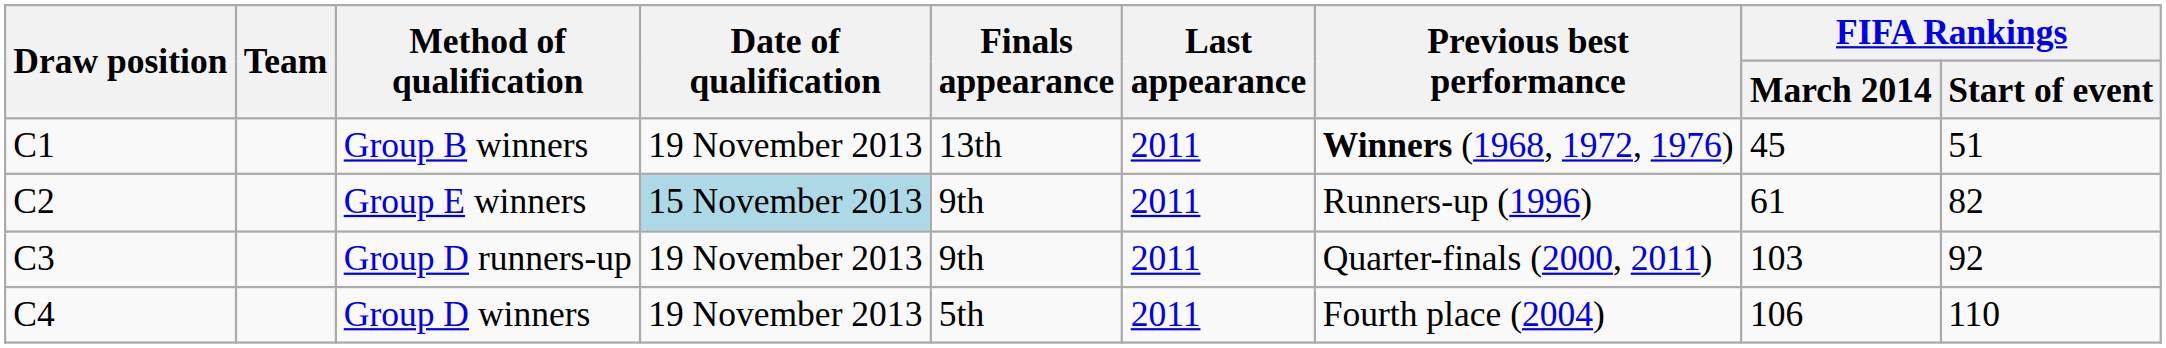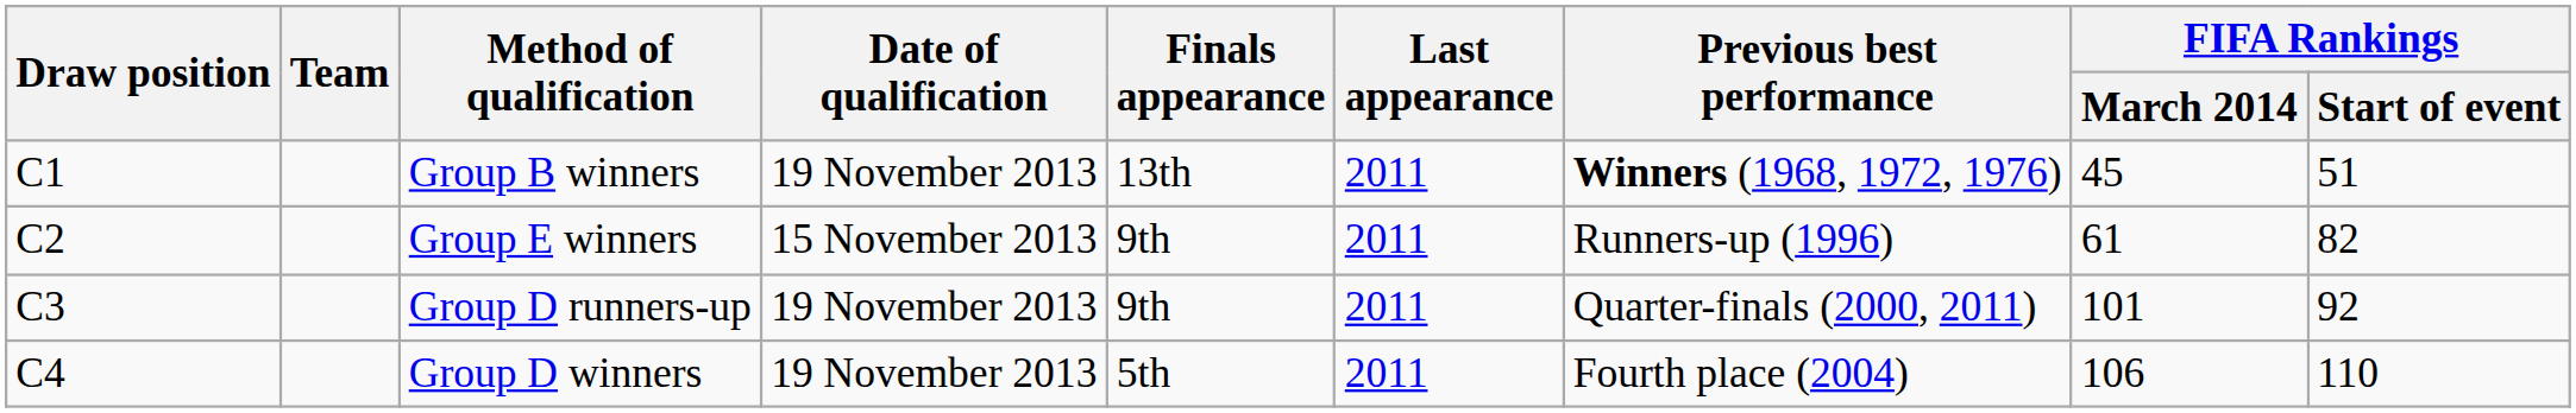 <table class="wikitable sortable" style="text-align:left;">
 <tr>
 <th rowspan=2>Draw position</th>
 <th rowspan=2>Team</th>
 <th rowspan=2>Method of<br>qualification</th>
 <th rowspan=2>Date of<br>qualification</th>
 <th rowspan=2>Finals<br>appearance</th>
 <th rowspan=2>Last<br>appearance</th>
 <th rowspan=2>Previous best<br>performance</th>
 <th colspan=2><a href='#'>FIFA Rankings</a></th>
 </tr>
 <tr>
 <th>March 2014</th>
 <th>Start of event</th>
 </tr>
 <tr>
 <td>C1</td>
 <td style=white-space:nowrap></td>
 <td data-sort-value="B1"><a href='#'>Group B</a> winners</td>
 <td>19 November 2013</td>
 <td data-sort-value="13">13th</td>
 <td><a href='#'>2011</a></td>
 <td data-sort-value="7.2"><strong>Winners</strong> (<a href='#'>1968</a>, <a href='#'>1972</a>, <a href='#'>1976</a>)</td>
 <td>45</td>
 <td>51</td>
 </tr>
 <tr>
 <td>C2</td>
 <td style=white-space:nowrap></td>
 <td data-sort-value="E1"><a href='#'>Group E</a> winners</td>
-<td style="background: lightblue;">15 November 2013</td>
+<td>15 November 2013</td>
 <td data-sort-value="9">9th</td>
 <td><a href='#'>2011</a></td>
 <td data-sort-value="6.1">Runners-up (<a href='#'>1996</a>)</td>
 <td>61</td>
 <td>82</td>
 </tr>
 <tr>
 <td>C3</td>
 <td style=white-space:nowrap></td>
 <td data-sort-value="D2"><a href='#'>Group D</a> runners-up</td>
 <td>19 November 2013</td>
 <td data-sort-value="9">9th</td>
 <td><a href='#'>2011</a></td>
 <td data-sort-value="3.2">Quarter-finals (<a href='#'>2000</a>, <a href='#'>2011</a>)</td>
-<td>103</td>
+<td>101</td>
 <td>92</td>
 </tr>
 <tr>
 <td>C4</td>
 <td style=white-space:nowrap></td>
 <td data-sort-value="D1"><a href='#'>Group D</a> winners</td>
 <td>19 November 2013</td>
 <td data-sort-value="5">5th</td>
 <td><a href='#'>2011</a></td>
 <td data-sort-value="4.1">Fourth place (<a href='#'>2004</a>)</td>
 <td>106</td>
 <td>110</td>
 </tr>
 </table>
